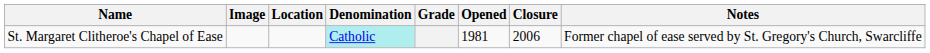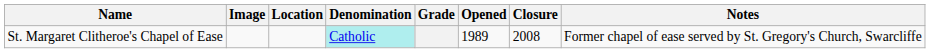 <table class="wikitable sortable">
 <tr>
 <th>Name</th>
 <th class="unsortable">Image</th>
 <th>Location</th>
 <th>Denomination</th>
 <th>Grade</th>
 <th>Opened</th>
 <th>Closure</th>
 <th class="unsortable">Notes</th>
 </tr>
 <tr>
 <td>St. Margaret Clitheroe's Chapel of Ease</td>
 <td></td>
 <td></td>
 <td style="background: paleturquoise;"><a href='#'>Catholic</a></td>
 <th></th>
-<td>1981</td>
-<td>2006</td>
+<td>1989</td>
+<td>2008</td>
 <td>Former chapel of ease served by St. Gregory's Church, Swarcliffe </td>
 </tr>
 </table>
